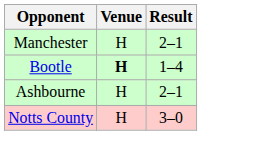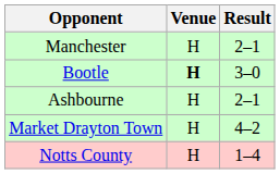 <table class="wikitable" style="font-size:100%; text-align:center">
 <tr>
 <th>Opponent</th>
 <th>Venue</th>
 <th>Result</th>
 </tr>
 <tr style="background-color: #CCFFCC;">
 <td>Manchester</td>
 <td>H</td>
 <td>2–1</td>
 </tr>
 <tr style="background-color: #CCFFCC;">
 <td><a href='#'>Bootle</a></td>
 <td><strong>H</strong></td>
-<td>1–4</td>
+<td>3–0</td>
 </tr>
 <tr style="background-color: #CCFFCC;">
 <td>Ashbourne</td>
 <td>H</td>
 <td>2–1</td>
 </tr>
+<tr style="background-color: #CCFFCC;">
+<td><a href='#'>Market Drayton Town</a></td>
+<td>H</td>
+<td>4–2</td>
+</tr>
 <tr style="background-color: #FFCCCC;">
 <td><a href='#'>Notts County</a></td>
 <td>H</td>
-<td>3–0</td>
+<td>1–4</td>
 </tr>
 </table>
